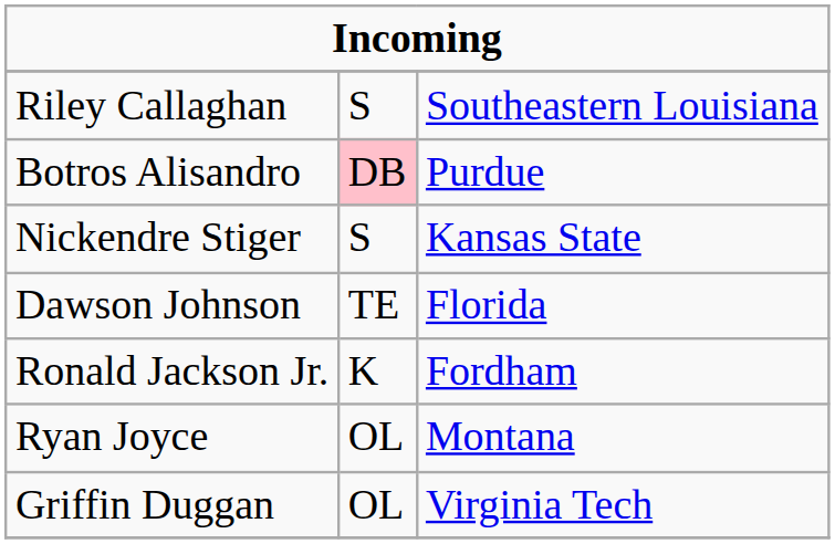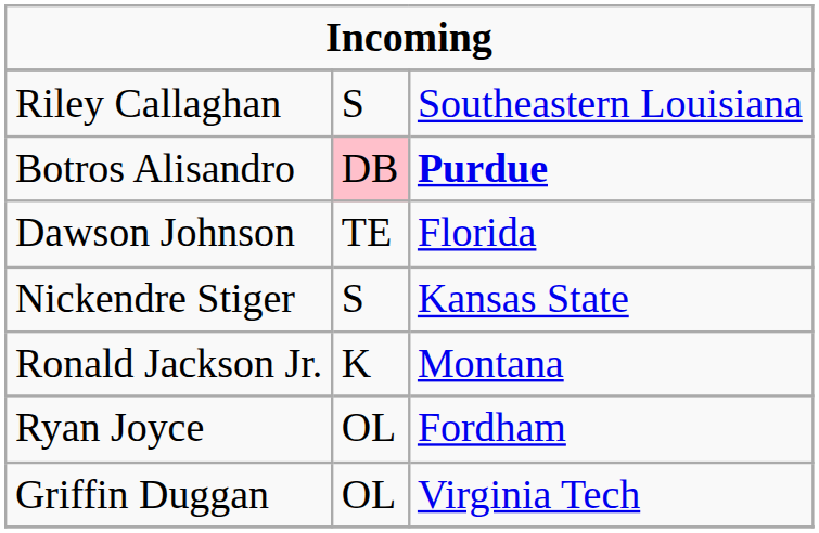 <table class="wikitable">
 <tr>
 <td align="center" Colspan="3"><strong>Incoming</strong><br></td>
 </tr>
 <tr>
 </tr>
 <tr>
 <td>Riley Callaghan</td>
 <td>S</td>
 <td><a href='#'>Southeastern Louisiana</a></td>
 </tr>
 <tr>
 <td>Botros Alisandro</td>
 <td style="background: pink;">DB</td>
-<td><a href='#'>Purdue</a></td>
+<td><strong><a href='#'>Purdue</a></strong></td>
+</tr>
+<tr>
+<td>Dawson Johnson</td>
+<td>TE</td>
+<td><a href='#'>Florida</a></td>
 </tr>
 <tr>
 <td>Nickendre Stiger</td>
 <td>S</td>
 <td><a href='#'>Kansas State</a></td>
 </tr>
 <tr>
-<td>Dawson Johnson</td>
-<td>TE</td>
-<td><a href='#'>Florida</a></td>
-</tr>
-<tr>
 <td>Ronald Jackson Jr.</td>
 <td>K</td>
-<td><a href='#'>Fordham</a></td>
+<td><a href='#'>Montana</a></td>
 </tr>
 <tr>
 <td>Ryan Joyce</td>
 <td>OL</td>
-<td><a href='#'>Montana</a></td>
+<td><a href='#'>Fordham</a></td>
 </tr>
 <tr>
 <td>Griffin Duggan</td>
 <td>OL</td>
 <td><a href='#'>Virginia Tech</a></td>
 </tr>
 <tr>
 </tr>
 </table>
